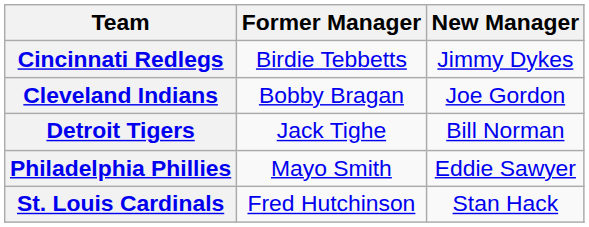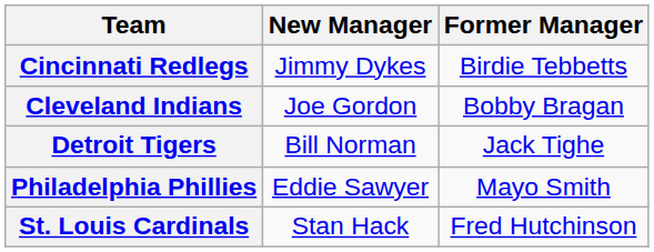 <table class="wikitable plainrowheaders" style="text-align:center;">
 <tr>
 <th>Team</th>
+<th>New Manager</th>
 <th>Former Manager</th>
-<th>New Manager</th>
 </tr>
 <tr>
 <th scope="row" style="text-align:center;"><a href='#'>Cincinnati Redlegs</a></th>
+<td><a href='#'>Jimmy Dykes</a></td>
 <td><a href='#'>Birdie Tebbetts</a></td>
-<td><a href='#'>Jimmy Dykes</a></td>
 </tr>
 <tr>
 <th scope="row" style="text-align:center;"><a href='#'>Cleveland Indians</a></th>
+<td><a href='#'>Joe Gordon</a></td>
 <td><a href='#'>Bobby Bragan</a></td>
-<td><a href='#'>Joe Gordon</a></td>
 </tr>
 <tr>
 <th scope="row" style="text-align:center;"><a href='#'>Detroit Tigers</a></th>
+<td><a href='#'>Bill Norman</a></td>
 <td><a href='#'>Jack Tighe</a></td>
-<td><a href='#'>Bill Norman</a></td>
 </tr>
 <tr>
 <th scope="row" style="text-align:center;"><a href='#'>Philadelphia Phillies</a></th>
+<td><a href='#'>Eddie Sawyer</a></td>
 <td><a href='#'>Mayo Smith</a></td>
-<td><a href='#'>Eddie Sawyer</a></td>
 </tr>
 <tr>
 <th scope="row" style="text-align:center;"><a href='#'>St. Louis Cardinals</a></th>
+<td><a href='#'>Stan Hack</a></td>
 <td><a href='#'>Fred Hutchinson</a></td>
-<td><a href='#'>Stan Hack</a></td>
 </tr>
 </table>
